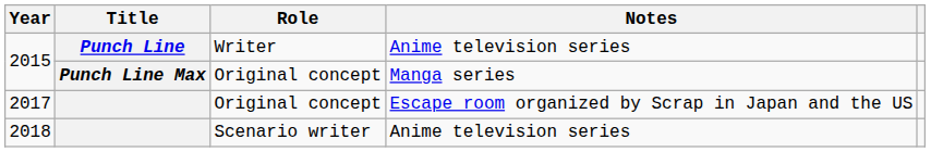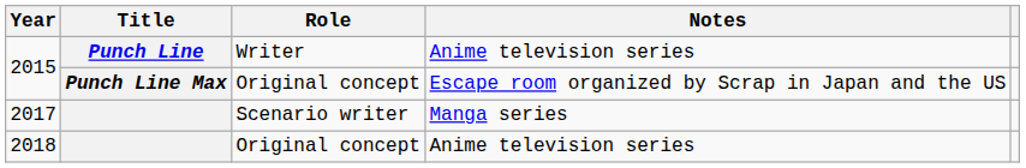 <table class="wikitable sortable plainrowheaders">
 <tr>
 <th>Year</th>
 <th>Title</th>
 <th>Role</th>
 <th>Notes</th>
 <th class="unsortable"></th>
 </tr>
 <tr>
 <td rowspan="2">2015</td>
 <th scope="row"><em><a href='#'>Punch Line</a></em></th>
 <td>Writer</td>
 <td><a href='#'>Anime</a> television series</td>
 <td></td>
 </tr>
 <tr>
 <th scope="row"><em>Punch Line Max</em></th>
 <td>Original concept</td>
-<td><a href='#'>Manga</a> series</td>
+<td><a href='#'>Escape room</a> organized by Scrap in Japan and the US</td>
 <td></td>
 </tr>
 <tr>
 <td>2017</td>
 <th scope="row"></th>
-<td>Original concept</td>
-<td><a href='#'>Escape room</a> organized by Scrap in Japan and the US</td>
+<td>Scenario writer</td>
+<td><a href='#'>Manga</a> series</td>
 <td></td>
 </tr>
 <tr>
 <td>2018</td>
 <th scope="row"></th>
-<td>Scenario writer</td>
+<td>Original concept</td>
 <td>Anime television series</td>
 <td></td>
 </tr>
 </table>
